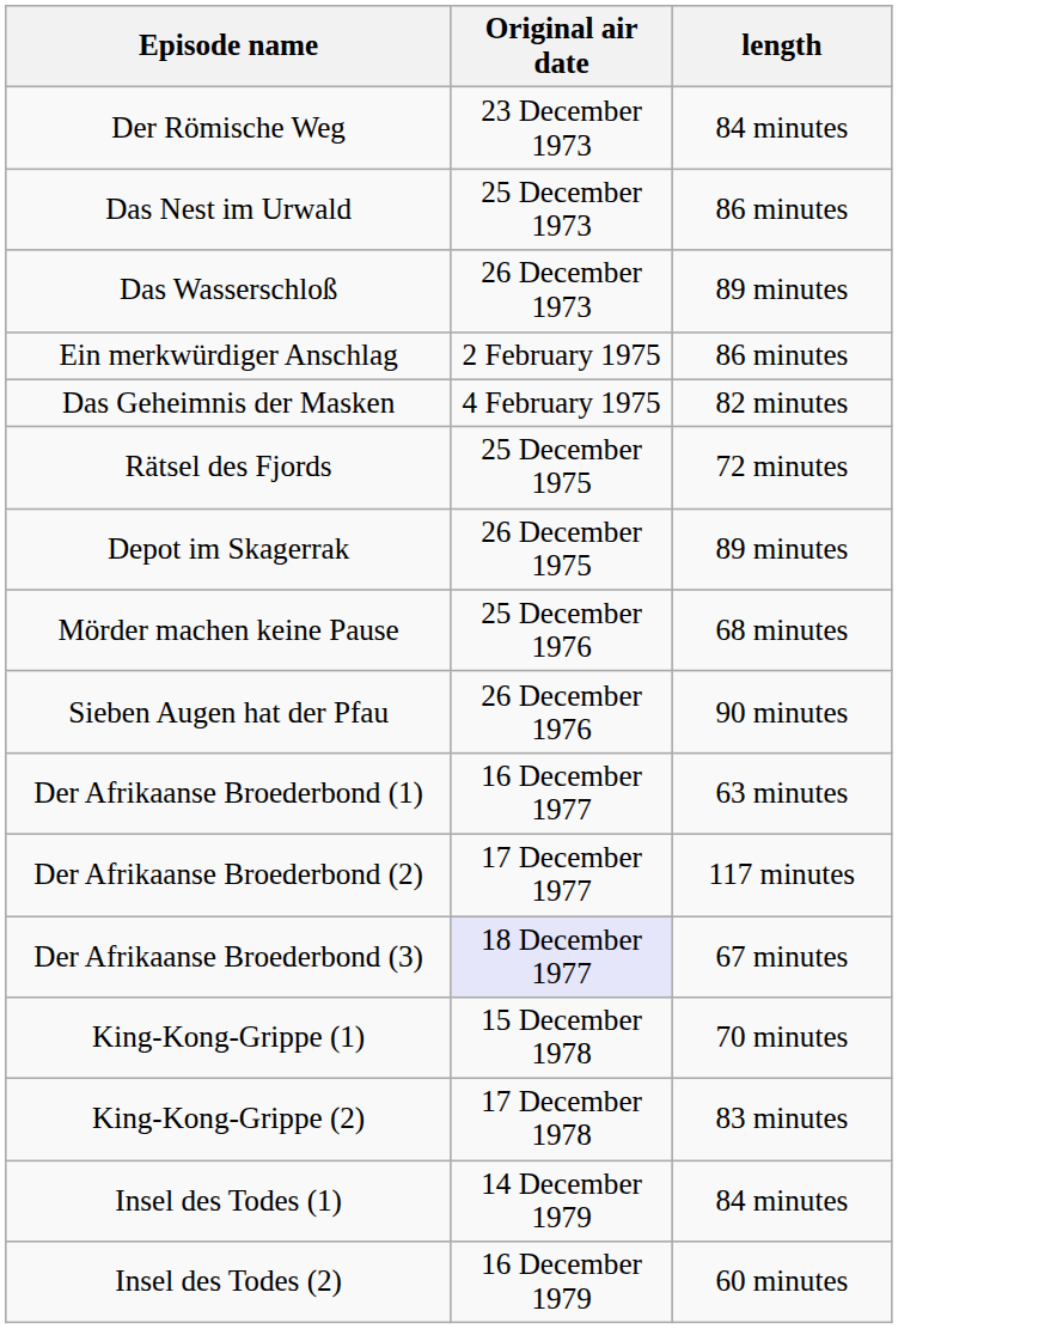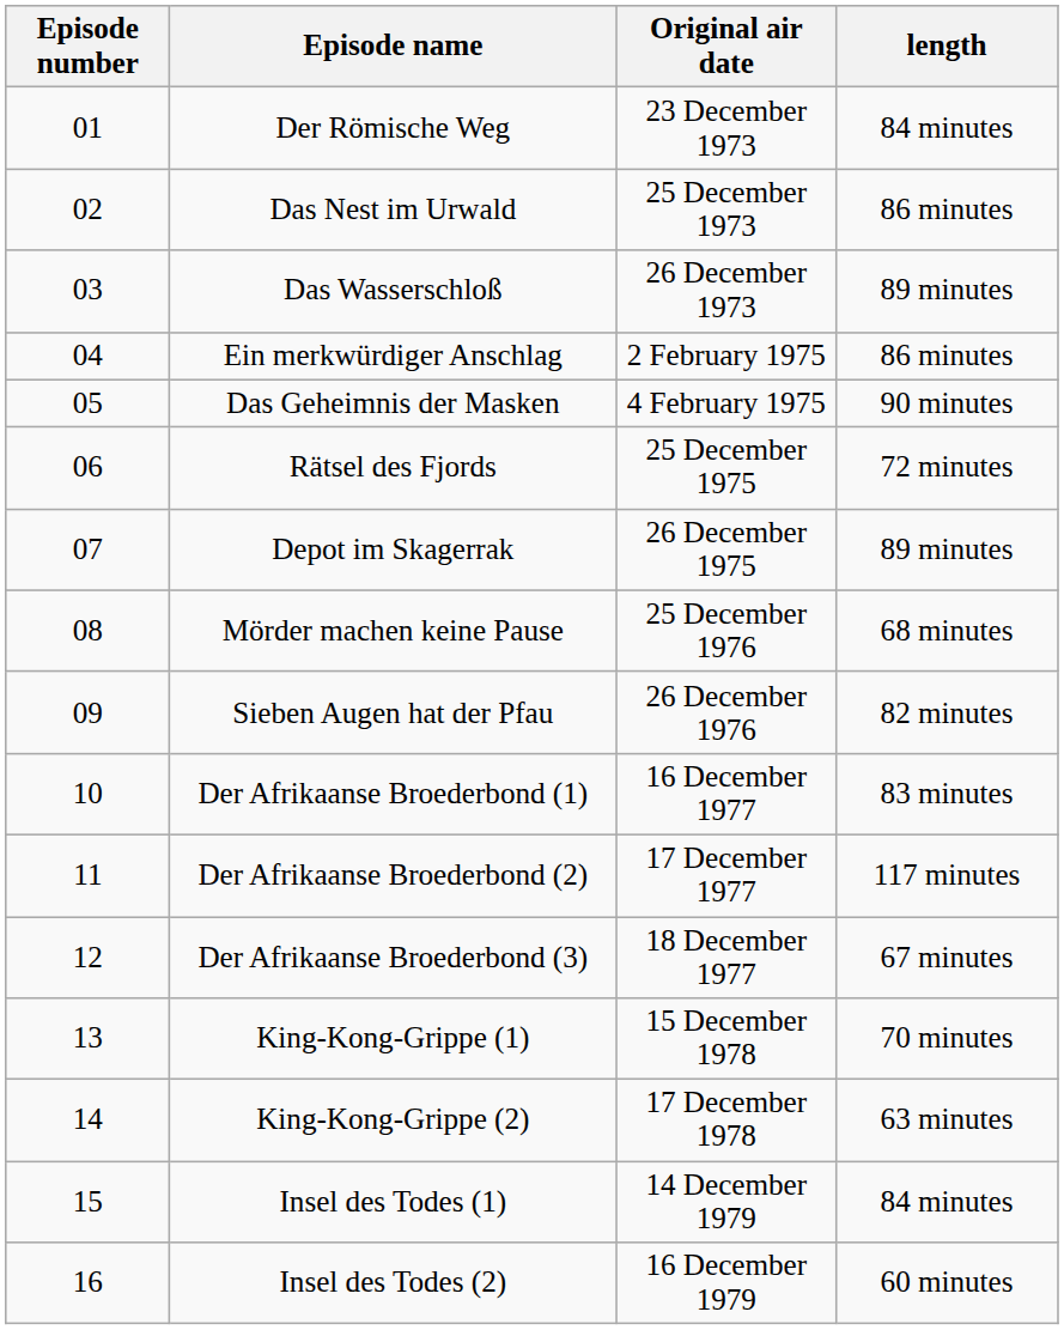 <table class="wikitable">
 <tr>
+<th width=80>Episode number</th>
 <th width=230>Episode name</th>
 <th width=110>Original air date</th>
 <th width=110>length</th>
 </tr>
 <tr align=center>
+<td>01</td>
 <td>Der Römische Weg</td>
 <td>23 December 1973</td>
 <td>84 minutes</td>
 </tr>
 <tr align=center>
+<td>02</td>
 <td>Das Nest im Urwald</td>
 <td>25 December 1973</td>
 <td>86 minutes</td>
 </tr>
 <tr align=center>
+<td>03</td>
 <td>Das Wasserschloß</td>
 <td>26 December 1973</td>
 <td>89 minutes</td>
 </tr>
 <tr align=center>
+<td>04</td>
 <td>Ein merkwürdiger Anschlag</td>
 <td>2 February 1975</td>
 <td>86 minutes</td>
 </tr>
 <tr align=center>
+<td>05</td>
 <td>Das Geheimnis der Masken</td>
 <td>4 February 1975</td>
-<td>82 minutes</td>
+<td>90 minutes</td>
 </tr>
 <tr align=center>
+<td>06</td>
 <td>Rätsel des Fjords</td>
 <td>25 December 1975</td>
 <td>72 minutes</td>
 </tr>
 <tr align=center>
+<td>07</td>
 <td>Depot im Skagerrak</td>
 <td>26 December 1975</td>
 <td>89 minutes</td>
 </tr>
 <tr align=center>
+<td>08</td>
 <td>Mörder machen keine Pause</td>
 <td>25 December 1976</td>
 <td>68 minutes</td>
 </tr>
 <tr align=center>
+<td>09</td>
 <td>Sieben Augen hat der Pfau</td>
 <td>26 December 1976</td>
-<td>90 minutes</td>
+<td>82 minutes</td>
 </tr>
 <tr align=center>
+<td>10</td>
 <td>Der Afrikaanse Broederbond (1)</td>
 <td>16 December 1977</td>
-<td>63 minutes</td>
+<td>83 minutes</td>
 </tr>
 <tr align=center>
+<td>11</td>
 <td>Der Afrikaanse Broederbond (2)</td>
 <td>17 December 1977</td>
 <td>117 minutes</td>
 </tr>
 <tr align=center>
+<td>12</td>
 <td>Der Afrikaanse Broederbond (3)</td>
-<td style="background: lavender;">18 December 1977</td>
+<td>18 December 1977</td>
 <td>67 minutes</td>
 </tr>
 <tr align=center>
+<td>13</td>
 <td>King-Kong-Grippe (1)</td>
 <td>15 December 1978</td>
 <td>70 minutes</td>
 </tr>
 <tr align=center>
+<td>14</td>
 <td>King-Kong-Grippe (2)</td>
 <td>17 December 1978</td>
-<td>83 minutes</td>
+<td>63 minutes</td>
 </tr>
 <tr align=center>
+<td>15</td>
 <td>Insel des Todes (1)</td>
 <td>14 December 1979</td>
 <td>84 minutes</td>
 </tr>
 <tr align=center>
+<td>16</td>
 <td>Insel des Todes (2)</td>
 <td>16 December 1979</td>
 <td>60 minutes</td>
 </tr>
 </table>
